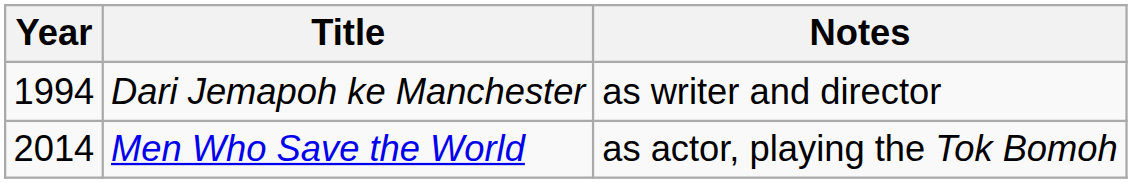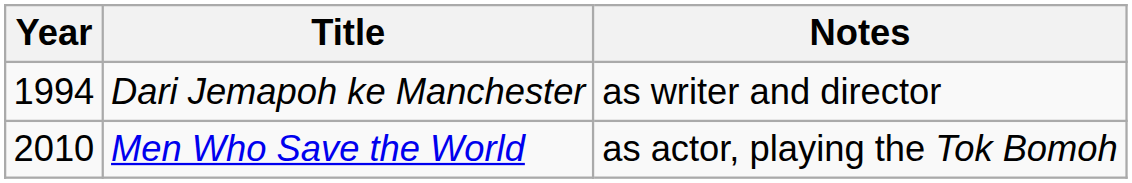 <table class="wikitable">
 <tr>
 <th>Year</th>
 <th>Title</th>
 <th>Notes</th>
 </tr>
 <tr>
 <td>1994</td>
 <td><em>Dari Jemapoh ke Manchester</em></td>
 <td>as writer and director</td>
 </tr>
 <tr>
-<td>2014</td>
+<td>2010</td>
 <td><em><a href='#'>Men Who Save the World</a></em></td>
 <td>as actor, playing the <em>Tok Bomoh</em></td>
 </tr>
 </table>
